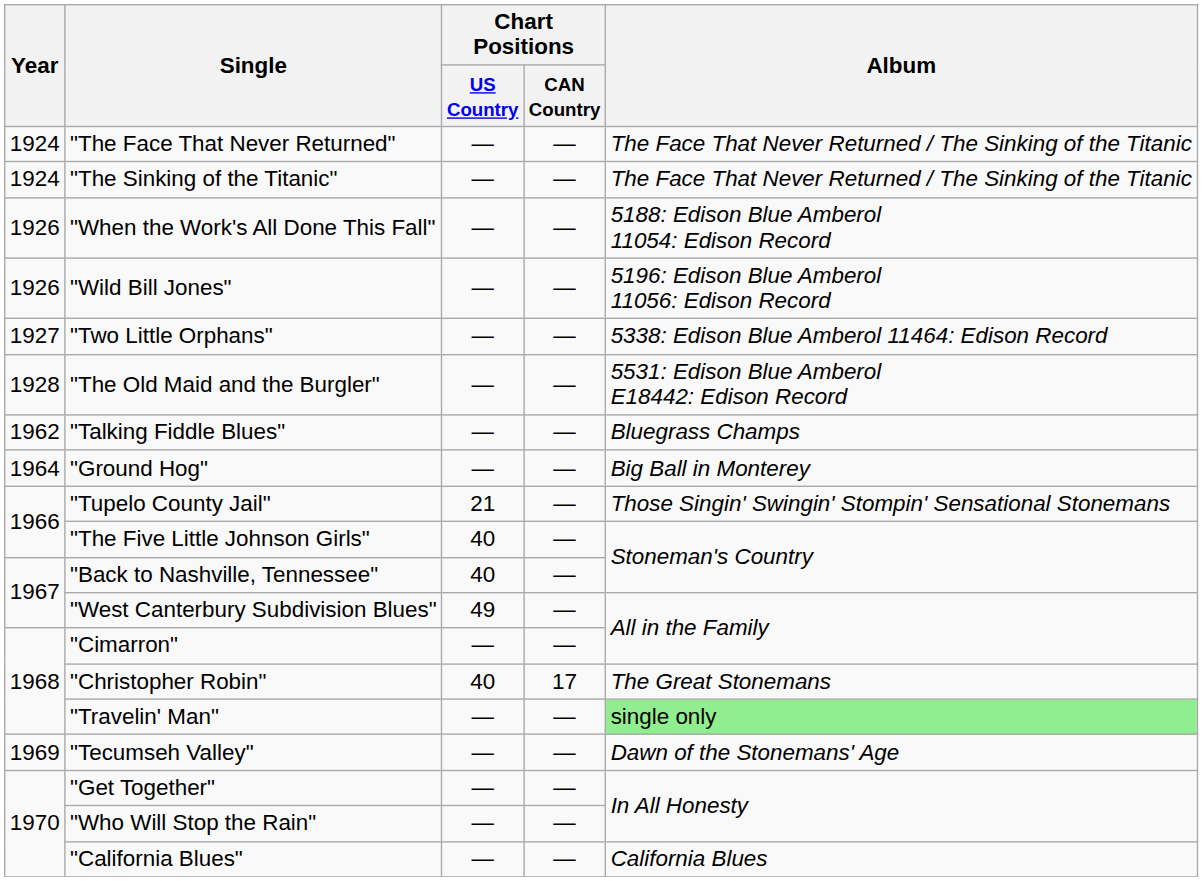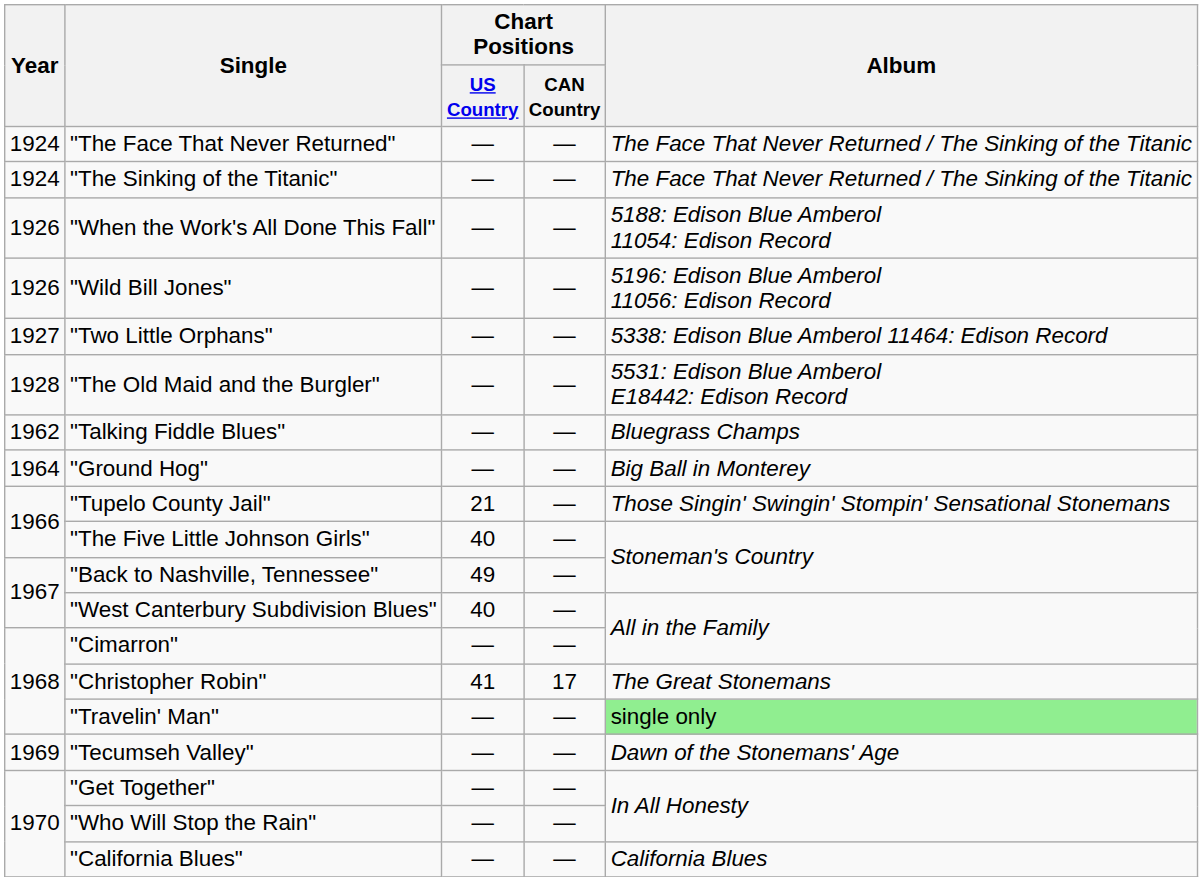 <table class="wikitable">
 <tr>
 <th rowspan="2">Year</th>
 <th rowspan="2">Single</th>
 <th colspan="2">Chart Positions</th>
 <th rowspan="2">Album</th>
 </tr>
 <tr>
 <th style="width:50px;"><small><a href='#'>US Country</a></small></th>
 <th style="width:50px;"><small>CAN Country</small></th>
 </tr>
 <tr>
 <td>1924</td>
 <td>"The Face That Never Returned"</td>
 <td style="text-align:center;">—</td>
 <td style="text-align:center;">—</td>
 <td><em>The Face That Never Returned / The Sinking of the Titanic</em></td>
 </tr>
 <tr>
 <td>1924</td>
 <td>"The Sinking of the Titanic"</td>
 <td style="text-align:center;">—</td>
 <td style="text-align:center;">—</td>
 <td><em>The Face That Never Returned / The Sinking of the Titanic</em></td>
 </tr>
 <tr>
 <td>1926</td>
 <td>"When the Work's All Done This Fall"</td>
 <td style="text-align:center;">—</td>
 <td style="text-align:center;">—</td>
 <td><em>5188: Edison Blue Amberol</em><br><em>11054: Edison Record</em></td>
 </tr>
 <tr>
 <td>1926</td>
 <td>"Wild Bill Jones"</td>
 <td style="text-align:center;">—</td>
 <td style="text-align:center;">—</td>
 <td><em>5196: Edison Blue Amberol</em><br><em>11056: Edison Record</em></td>
 </tr>
 <tr>
 <td>1927</td>
 <td>"Two Little Orphans"</td>
 <td style="text-align:center;">—</td>
 <td style="text-align:center;">—</td>
 <td><em>5338: Edison Blue Amberol</em> <em>11464: Edison Record</em></td>
 </tr>
 <tr>
 <td>1928</td>
 <td>"The Old Maid and the Burgler"</td>
 <td style="text-align:center;">—</td>
 <td style="text-align:center;">—</td>
 <td><em>5531: Edison Blue Amberol</em><br><em>E18442: Edison Record</em></td>
 </tr>
 <tr>
 <td>1962</td>
 <td>"Talking Fiddle Blues"</td>
 <td style="text-align:center;">—</td>
 <td style="text-align:center;">—</td>
 <td><em>Bluegrass Champs</em></td>
 </tr>
 <tr>
 <td>1964</td>
 <td>"Ground Hog"</td>
 <td style="text-align:center;">—</td>
 <td style="text-align:center;">—</td>
 <td><em>Big Ball in Monterey</em></td>
 </tr>
 <tr>
 <td rowspan="2">1966</td>
 <td>"Tupelo County Jail"</td>
 <td style="text-align:center;">21</td>
 <td style="text-align:center;">—</td>
 <td><em>Those Singin' Swingin' Stompin' Sensational Stonemans</em></td>
 </tr>
 <tr>
 <td>"The Five Little Johnson Girls"</td>
 <td style="text-align:center;">40</td>
 <td style="text-align:center;">—</td>
 <td rowspan="2"><em>Stoneman's Country</em></td>
 </tr>
 <tr>
 <td rowspan="2">1967</td>
 <td>"Back to Nashville, Tennessee"</td>
-<td style="text-align:center;">40</td>
+<td style="text-align:center;">49</td>
 <td style="text-align:center;">—</td>
 </tr>
 <tr>
 <td>"West Canterbury Subdivision Blues"</td>
-<td style="text-align:center;">49</td>
+<td style="text-align:center;">40</td>
 <td style="text-align:center;">—</td>
 <td rowspan="2"><em>All in the Family</em></td>
 </tr>
 <tr>
 <td rowspan="3">1968</td>
 <td>"Cimarron"</td>
 <td style="text-align:center;">—</td>
 <td style="text-align:center;">—</td>
 </tr>
 <tr>
 <td>"Christopher Robin"</td>
-<td style="text-align:center;">40</td>
+<td style="text-align:center;">41</td>
 <td style="text-align:center;">17</td>
 <td><em>The Great Stonemans</em></td>
 </tr>
 <tr>
 <td>"Travelin' Man"</td>
 <td style="text-align:center;">—</td>
 <td style="text-align:center;">—</td>
 <td style="background: lightgreen;">single only</td>
 </tr>
 <tr>
 <td>1969</td>
 <td>"Tecumseh Valley"</td>
 <td style="text-align:center;">—</td>
 <td style="text-align:center;">—</td>
 <td><em>Dawn of the Stonemans' Age</em></td>
 </tr>
 <tr>
 <td rowspan="3">1970</td>
 <td>"Get Together"</td>
 <td style="text-align:center;">—</td>
 <td style="text-align:center;">—</td>
 <td rowspan="2"><em>In All Honesty</em></td>
 </tr>
 <tr>
 <td>"Who Will Stop the Rain"</td>
 <td style="text-align:center;">—</td>
 <td style="text-align:center;">—</td>
 </tr>
 <tr>
 <td>"California Blues"</td>
 <td style="text-align:center;">—</td>
 <td style="text-align:center;">—</td>
 <td><em>California Blues</em></td>
 </tr>
 </table>
